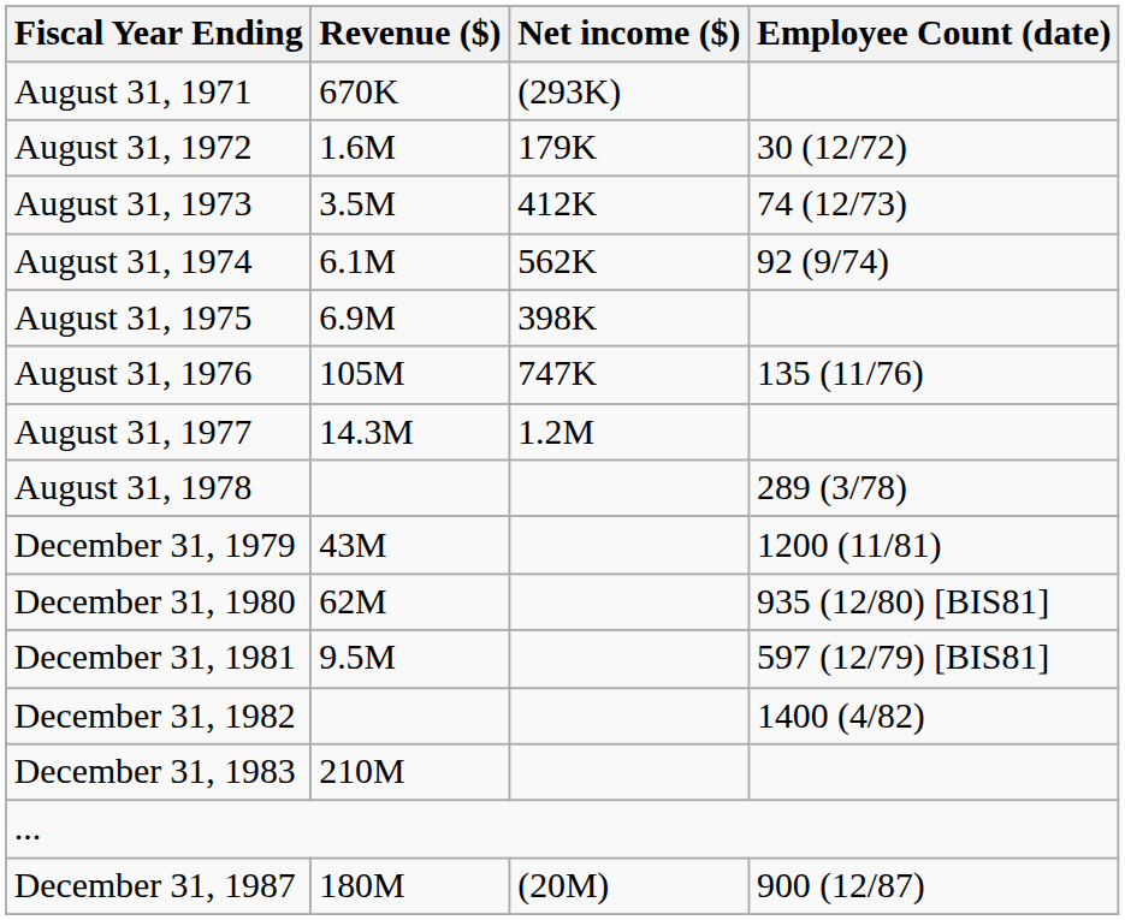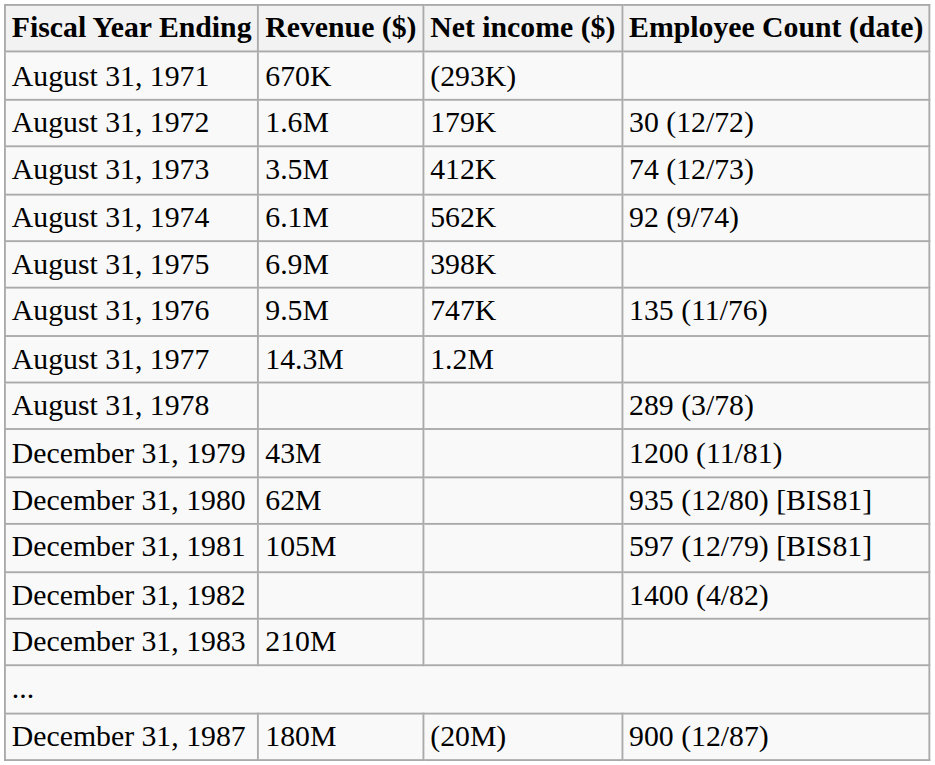 <table class="wikitable">
 <tr>
 <th>Fiscal Year Ending</th>
 <th>Revenue ($)</th>
 <th>Net income ($)</th>
 <th>Employee Count (date)</th>
 </tr>
 <tr>
 <td>August 31, 1971</td>
 <td>670K </td>
 <td>(293K)</td>
 <td></td>
 </tr>
 <tr>
 <td>August 31, 1972</td>
 <td>1.6M </td>
 <td>179K</td>
 <td>30 (12/72)</td>
 </tr>
 <tr>
 <td>August 31, 1973</td>
 <td>3.5M</td>
 <td>412K</td>
 <td>74 (12/73)</td>
 </tr>
 <tr>
 <td>August 31, 1974</td>
 <td>6.1M</td>
 <td>562K</td>
 <td>92  (9/74)</td>
 </tr>
 <tr>
 <td>August 31, 1975</td>
 <td>6.9M</td>
 <td>398K</td>
 <td></td>
 </tr>
 <tr>
 <td>August 31, 1976</td>
-<td>105M</td>
+<td>9.5M</td>
 <td>747K</td>
 <td>135 (11/76) </td>
 </tr>
 <tr>
 <td>August 31, 1977</td>
 <td>14.3M</td>
 <td>1.2M</td>
 <td></td>
 </tr>
 <tr>
 <td>August 31, 1978</td>
 <td></td>
 <td></td>
 <td>289  (3/78)</td>
 </tr>
 <tr>
 <td>December 31, 1979</td>
 <td>43M</td>
 <td></td>
 <td>1200 (11/81)</td>
 </tr>
 <tr>
 <td>December 31, 1980</td>
 <td>62M</td>
 <td></td>
 <td>935 (12/80) [BIS81]</td>
 </tr>
 <tr>
 <td>December 31, 1981</td>
-<td>9.5M</td>
+<td>105M</td>
 <td></td>
 <td>597 (12/79) [BIS81]</td>
 </tr>
 <tr>
 <td>December 31, 1982</td>
 <td></td>
 <td></td>
 <td>1400  (4/82)</td>
 </tr>
 <tr>
 <td>December 31, 1983</td>
 <td>210M </td>
 <td></td>
 <td></td>
 </tr>
 <tr>
 <td colspan="4">...</td>
 </tr>
 <tr>
 <td>December 31, 1987</td>
 <td>180M </td>
 <td>(20M)</td>
 <td>900 (12/87) </td>
 </tr>
 </table>
